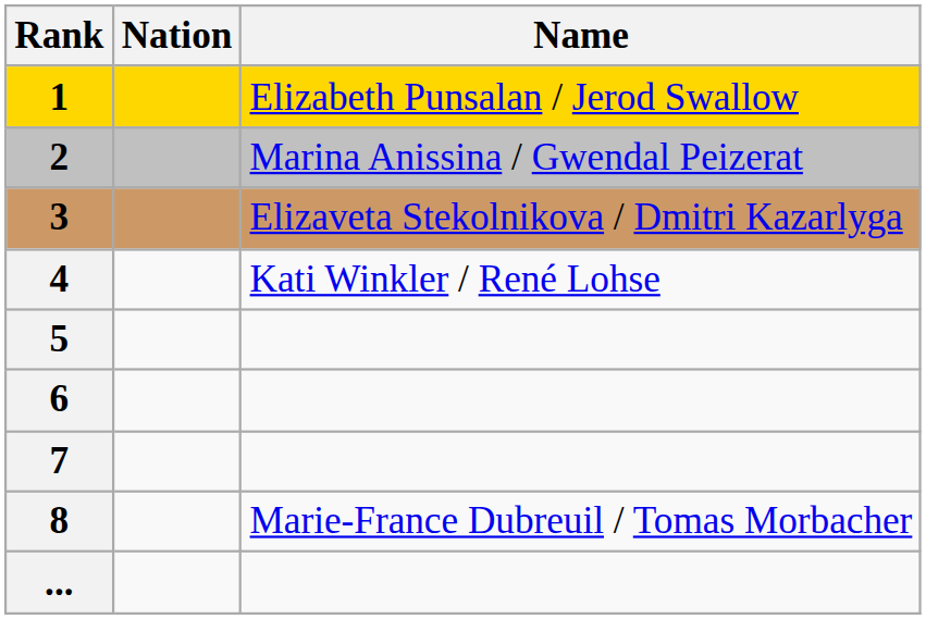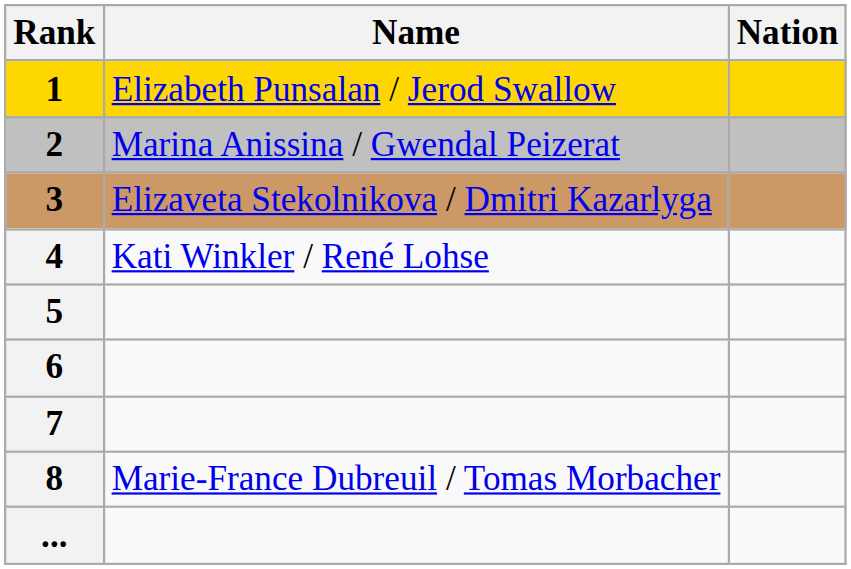 <table class="wikitable sortable">
 <tr>
 <th>Rank</th>
+<th>Name</th>
 <th>Nation</th>
-<th>Name</th>
 </tr>
 <tr bgcolor="gold">
 <td align="center"><strong>1</strong></td>
+<td><a href='#'>Elizabeth Punsalan</a> / <a href='#'>Jerod Swallow</a></td>
 <td></td>
-<td><a href='#'>Elizabeth Punsalan</a> / <a href='#'>Jerod Swallow</a></td>
 </tr>
 <tr bgcolor="silver">
 <td align="center"><strong>2</strong></td>
+<td><a href='#'>Marina Anissina</a> / <a href='#'>Gwendal Peizerat</a></td>
 <td></td>
-<td><a href='#'>Marina Anissina</a> / <a href='#'>Gwendal Peizerat</a></td>
 </tr>
 <tr bgcolor="cc9966">
 <td align="center"><strong>3</strong></td>
+<td><a href='#'>Elizaveta Stekolnikova</a> / <a href='#'>Dmitri Kazarlyga</a></td>
 <td></td>
-<td><a href='#'>Elizaveta Stekolnikova</a> / <a href='#'>Dmitri Kazarlyga</a></td>
 </tr>
 <tr>
 <th>4</th>
+<td><a href='#'>Kati Winkler</a> / <a href='#'>René Lohse</a></td>
 <td></td>
-<td><a href='#'>Kati Winkler</a> / <a href='#'>René Lohse</a></td>
 </tr>
 <tr>
 <th>5</th>
 <td></td>
 <td></td>
 </tr>
 <tr>
 <th>6</th>
 <td></td>
 <td></td>
 </tr>
 <tr>
 <th>7</th>
 <td></td>
 <td></td>
 </tr>
 <tr>
 <th>8</th>
+<td><a href='#'>Marie-France Dubreuil</a> / <a href='#'>Tomas Morbacher</a></td>
 <td></td>
-<td><a href='#'>Marie-France Dubreuil</a> / <a href='#'>Tomas Morbacher</a></td>
 </tr>
 <tr>
 <th>...</th>
 <td></td>
 <td></td>
 </tr>
 </table>
